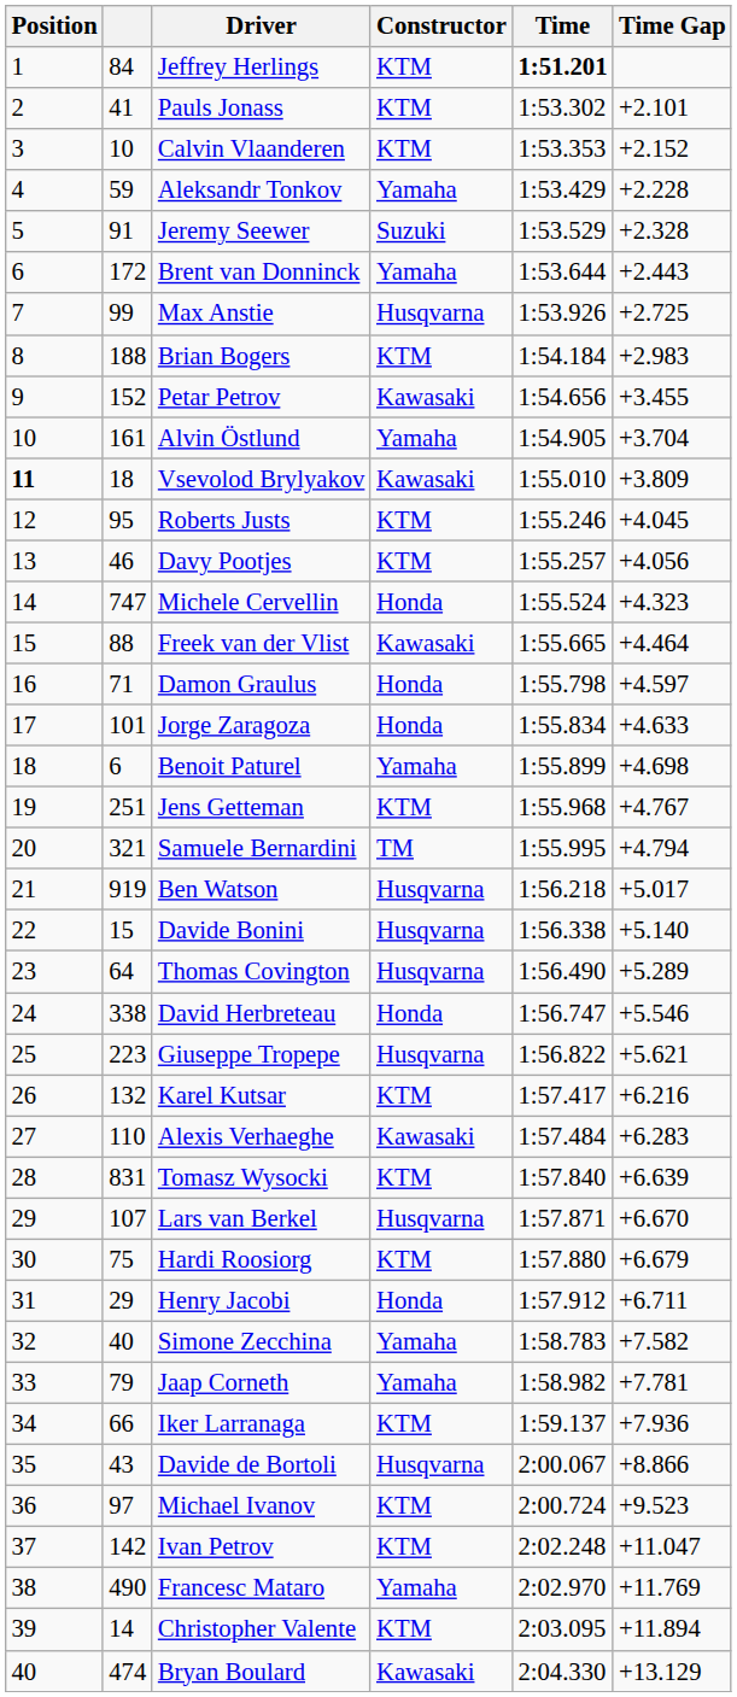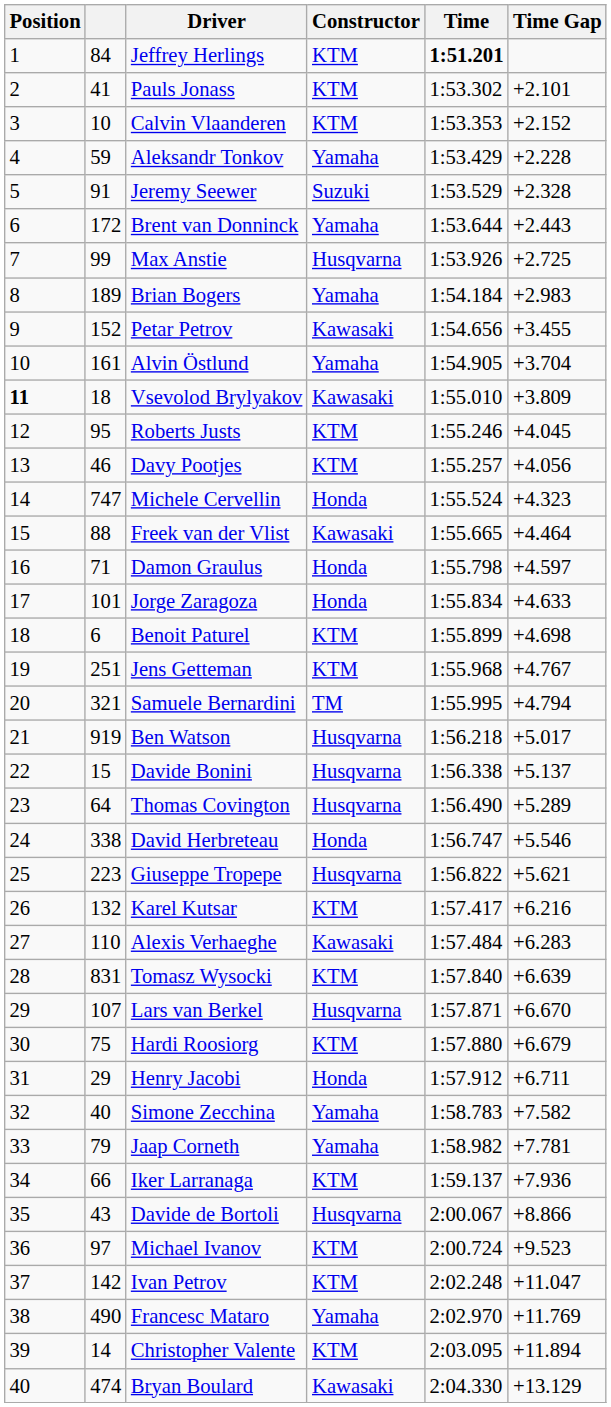 <table class="wikitable" style="font-size:95%;">
 <tr>
 <th>Position</th>
 <th></th>
 <th>Driver</th>
 <th>Constructor</th>
 <th>Time</th>
 <th>Time Gap</th>
 </tr>
 <tr>
 <td>1</td>
 <td>84</td>
 <td> <a href='#'>Jeffrey Herlings</a></td>
 <td><a href='#'>KTM</a></td>
 <td><strong>1:51.201</strong></td>
 <td></td>
 </tr>
 <tr>
 <td>2</td>
 <td>41</td>
 <td> <a href='#'>Pauls Jonass</a></td>
 <td><a href='#'>KTM</a></td>
 <td>1:53.302</td>
 <td>+2.101</td>
 </tr>
 <tr>
 <td>3</td>
 <td>10</td>
 <td> <a href='#'>Calvin Vlaanderen</a></td>
 <td><a href='#'>KTM</a></td>
 <td>1:53.353</td>
 <td>+2.152</td>
 </tr>
 <tr>
 <td>4</td>
 <td>59</td>
 <td> <a href='#'>Aleksandr Tonkov</a></td>
 <td><a href='#'>Yamaha</a></td>
 <td>1:53.429</td>
 <td>+2.228</td>
 </tr>
 <tr>
 <td>5</td>
 <td>91</td>
 <td> <a href='#'>Jeremy Seewer</a></td>
 <td><a href='#'>Suzuki</a></td>
 <td>1:53.529</td>
 <td>+2.328</td>
 </tr>
 <tr>
 <td>6</td>
 <td>172</td>
 <td> <a href='#'>Brent van Donninck</a></td>
 <td><a href='#'>Yamaha</a></td>
 <td>1:53.644</td>
 <td>+2.443</td>
 </tr>
 <tr>
 <td>7</td>
 <td>99</td>
 <td> <a href='#'>Max Anstie</a></td>
 <td><a href='#'>Husqvarna</a></td>
 <td>1:53.926</td>
 <td>+2.725</td>
 </tr>
 <tr>
 <td>8</td>
-<td>188</td>
+<td>189</td>
 <td> <a href='#'>Brian Bogers</a></td>
-<td><a href='#'>KTM</a></td>
+<td><a href='#'>Yamaha</a></td>
 <td>1:54.184</td>
 <td>+2.983</td>
 </tr>
 <tr>
 <td>9</td>
 <td>152</td>
 <td> <a href='#'>Petar Petrov</a></td>
 <td><a href='#'>Kawasaki</a></td>
 <td>1:54.656</td>
 <td>+3.455</td>
 </tr>
 <tr>
 <td>10</td>
 <td>161</td>
 <td> <a href='#'>Alvin Östlund</a></td>
 <td><a href='#'>Yamaha</a></td>
 <td>1:54.905</td>
 <td>+3.704</td>
 </tr>
 <tr>
 <td><strong>11</strong></td>
 <td>18</td>
 <td> <a href='#'>Vsevolod Brylyakov</a></td>
 <td><a href='#'>Kawasaki</a></td>
 <td>1:55.010</td>
 <td>+3.809</td>
 </tr>
 <tr>
 <td>12</td>
 <td>95</td>
 <td> <a href='#'>Roberts Justs</a></td>
 <td><a href='#'>KTM</a></td>
 <td>1:55.246</td>
 <td>+4.045</td>
 </tr>
 <tr>
 <td>13</td>
 <td>46</td>
 <td> <a href='#'>Davy Pootjes</a></td>
 <td><a href='#'>KTM</a></td>
 <td>1:55.257</td>
 <td>+4.056</td>
 </tr>
 <tr>
 <td>14</td>
 <td>747</td>
 <td> <a href='#'>Michele Cervellin</a></td>
 <td><a href='#'>Honda</a></td>
 <td>1:55.524</td>
 <td>+4.323</td>
 </tr>
 <tr>
 <td>15</td>
 <td>88</td>
 <td> <a href='#'>Freek van der Vlist</a></td>
 <td><a href='#'>Kawasaki</a></td>
 <td>1:55.665</td>
 <td>+4.464</td>
 </tr>
 <tr>
 <td>16</td>
 <td>71</td>
 <td> <a href='#'>Damon Graulus</a></td>
 <td><a href='#'>Honda</a></td>
 <td>1:55.798</td>
 <td>+4.597</td>
 </tr>
 <tr>
 <td>17</td>
 <td>101</td>
 <td> <a href='#'>Jorge Zaragoza</a></td>
 <td><a href='#'>Honda</a></td>
 <td>1:55.834</td>
 <td>+4.633</td>
 </tr>
 <tr>
 <td>18</td>
 <td>6</td>
 <td> <a href='#'>Benoit Paturel</a></td>
-<td><a href='#'>Yamaha</a></td>
+<td><a href='#'>KTM</a></td>
 <td>1:55.899</td>
 <td>+4.698</td>
 </tr>
 <tr>
 <td>19</td>
 <td>251</td>
 <td> <a href='#'>Jens Getteman</a></td>
 <td><a href='#'>KTM</a></td>
 <td>1:55.968</td>
 <td>+4.767</td>
 </tr>
 <tr>
 <td>20</td>
 <td>321</td>
 <td> <a href='#'>Samuele Bernardini</a></td>
 <td><a href='#'>TM</a></td>
 <td>1:55.995</td>
 <td>+4.794</td>
 </tr>
 <tr>
 <td>21</td>
 <td>919</td>
 <td> <a href='#'>Ben Watson</a></td>
 <td><a href='#'>Husqvarna</a></td>
 <td>1:56.218</td>
 <td>+5.017</td>
 </tr>
 <tr>
 <td>22</td>
 <td>15</td>
 <td> <a href='#'>Davide Bonini</a></td>
 <td><a href='#'>Husqvarna</a></td>
 <td>1:56.338</td>
-<td>+5.140</td>
+<td>+5.137</td>
 </tr>
 <tr>
 <td>23</td>
 <td>64</td>
 <td> <a href='#'>Thomas Covington</a></td>
 <td><a href='#'>Husqvarna</a></td>
 <td>1:56.490</td>
 <td>+5.289</td>
 </tr>
 <tr>
 <td>24</td>
 <td>338</td>
 <td> <a href='#'>David Herbreteau</a></td>
 <td><a href='#'>Honda</a></td>
 <td>1:56.747</td>
 <td>+5.546</td>
 </tr>
 <tr>
 <td>25</td>
 <td>223</td>
 <td> <a href='#'>Giuseppe Tropepe</a></td>
 <td><a href='#'>Husqvarna</a></td>
 <td>1:56.822</td>
 <td>+5.621</td>
 </tr>
 <tr>
 <td>26</td>
 <td>132</td>
 <td> <a href='#'>Karel Kutsar</a></td>
 <td><a href='#'>KTM</a></td>
 <td>1:57.417</td>
 <td>+6.216</td>
 </tr>
 <tr>
 <td>27</td>
 <td>110</td>
 <td> <a href='#'>Alexis Verhaeghe</a></td>
 <td><a href='#'>Kawasaki</a></td>
 <td>1:57.484</td>
 <td>+6.283</td>
 </tr>
 <tr>
 <td>28</td>
 <td>831</td>
 <td> <a href='#'>Tomasz Wysocki</a></td>
 <td><a href='#'>KTM</a></td>
 <td>1:57.840</td>
 <td>+6.639</td>
 </tr>
 <tr>
 <td>29</td>
 <td>107</td>
 <td> <a href='#'>Lars van Berkel</a></td>
 <td><a href='#'>Husqvarna</a></td>
 <td>1:57.871</td>
 <td>+6.670</td>
 </tr>
 <tr>
 <td>30</td>
 <td>75</td>
 <td> <a href='#'>Hardi Roosiorg</a></td>
 <td><a href='#'>KTM</a></td>
 <td>1:57.880</td>
 <td>+6.679</td>
 </tr>
 <tr>
 <td>31</td>
 <td>29</td>
 <td> <a href='#'>Henry Jacobi</a></td>
 <td><a href='#'>Honda</a></td>
 <td>1:57.912</td>
 <td>+6.711</td>
 </tr>
 <tr>
 <td>32</td>
 <td>40</td>
 <td> <a href='#'>Simone Zecchina</a></td>
 <td><a href='#'>Yamaha</a></td>
 <td>1:58.783</td>
 <td>+7.582</td>
 </tr>
 <tr>
 <td>33</td>
 <td>79</td>
 <td> <a href='#'>Jaap Corneth</a></td>
 <td><a href='#'>Yamaha</a></td>
 <td>1:58.982</td>
 <td>+7.781</td>
 </tr>
 <tr>
 <td>34</td>
 <td>66</td>
 <td> <a href='#'>Iker Larranaga</a></td>
 <td><a href='#'>KTM</a></td>
 <td>1:59.137</td>
 <td>+7.936</td>
 </tr>
 <tr>
 <td>35</td>
 <td>43</td>
 <td> <a href='#'>Davide de Bortoli</a></td>
 <td><a href='#'>Husqvarna</a></td>
 <td>2:00.067</td>
 <td>+8.866</td>
 </tr>
 <tr>
 <td>36</td>
 <td>97</td>
 <td> <a href='#'>Michael Ivanov</a></td>
 <td><a href='#'>KTM</a></td>
 <td>2:00.724</td>
 <td>+9.523</td>
 </tr>
 <tr>
 <td>37</td>
 <td>142</td>
 <td> <a href='#'>Ivan Petrov</a></td>
 <td><a href='#'>KTM</a></td>
 <td>2:02.248</td>
 <td>+11.047</td>
 </tr>
 <tr>
 <td>38</td>
 <td>490</td>
 <td> <a href='#'>Francesc Mataro</a></td>
 <td><a href='#'>Yamaha</a></td>
 <td>2:02.970</td>
 <td>+11.769</td>
 </tr>
 <tr>
 <td>39</td>
 <td>14</td>
 <td> <a href='#'>Christopher Valente</a></td>
 <td><a href='#'>KTM</a></td>
 <td>2:03.095</td>
 <td>+11.894</td>
 </tr>
 <tr>
 <td>40</td>
 <td>474</td>
 <td> <a href='#'>Bryan Boulard</a></td>
 <td><a href='#'>Kawasaki</a></td>
 <td>2:04.330</td>
 <td>+13.129</td>
 </tr>
 <tr>
 </tr>
 </table>
